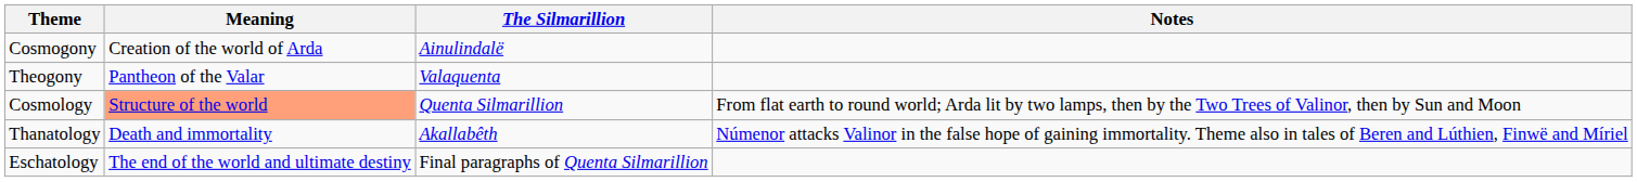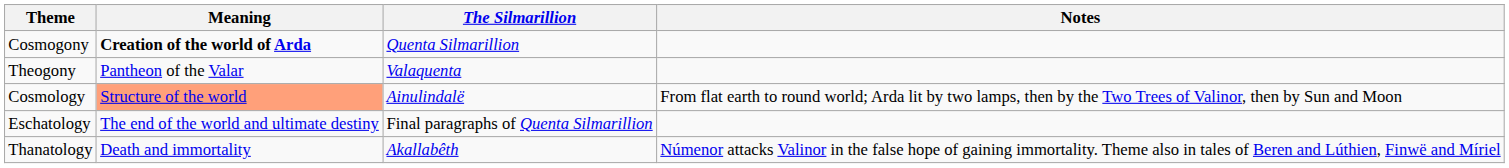 <table class="wikitable">
 <tr>
 <th>Theme</th>
 <th>Meaning</th>
 <th><em><a href='#'>The Silmarillion</a></em></th>
 <th>Notes</th>
 </tr>
 <tr>
 <td>Cosmogony</td>
-<td>Creation of the world of <a href='#'>Arda</a></td>
-<td><em><a href='#'>Ainulindalë</a></em></td>
+<td><strong>Creation of the world of <a href='#'>Arda</a></strong></td>
+<td><em><a href='#'>Quenta Silmarillion</a></em></td>
 <td></td>
 </tr>
 <tr>
 <td>Theogony</td>
 <td><a href='#'>Pantheon</a> of the <a href='#'>Valar</a></td>
 <td><em><a href='#'>Valaquenta</a></em></td>
 <td></td>
 </tr>
 <tr>
 <td>Cosmology</td>
 <td style="background: lightsalmon;"><a href='#'>Structure of the world</a></td>
-<td><em><a href='#'>Quenta Silmarillion</a></em></td>
+<td><em><a href='#'>Ainulindalë</a></em></td>
 <td>From flat earth to round world; Arda lit by two lamps, then by the <a href='#'>Two Trees of Valinor</a>, then by Sun and Moon</td>
+</tr>
+<tr>
+<td>Eschatology</td>
+<td><a href='#'>The end of the world and ultimate destiny</a></td>
+<td>Final paragraphs of <em><a href='#'>Quenta Silmarillion</a></em></td>
+<td></td>
 </tr>
 <tr>
 <td>Thanatology</td>
 <td><a href='#'>Death and immortality</a></td>
 <td><em><a href='#'>Akallabêth</a></em></td>
 <td><a href='#'>Númenor</a> attacks <a href='#'>Valinor</a> in the false hope of gaining immortality. Theme also in tales of <a href='#'>Beren and Lúthien</a>, <a href='#'>Finwë and Míriel</a></td>
 </tr>
-<tr>
-<td>Eschatology</td>
-<td><a href='#'>The end of the world and ultimate destiny</a></td>
-<td>Final paragraphs of <em><a href='#'>Quenta Silmarillion</a></em></td>
-<td></td>
-</tr>
 </table>
